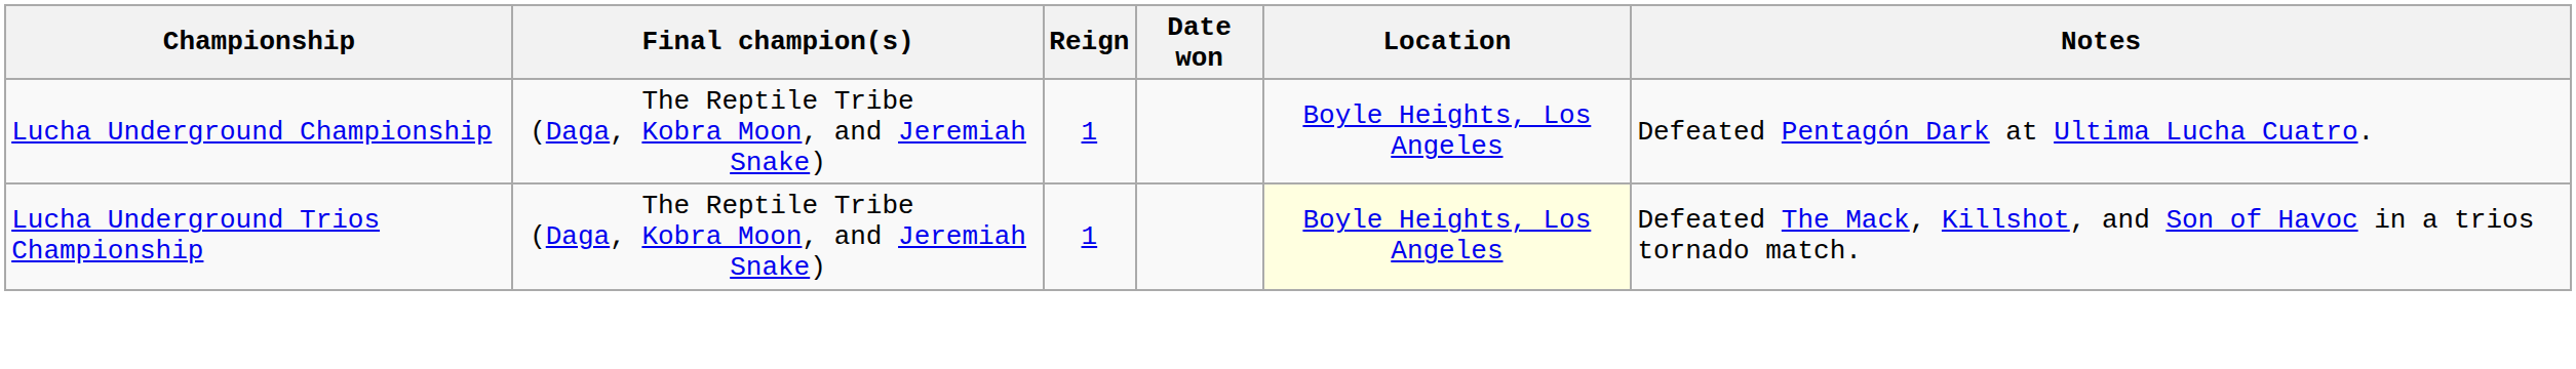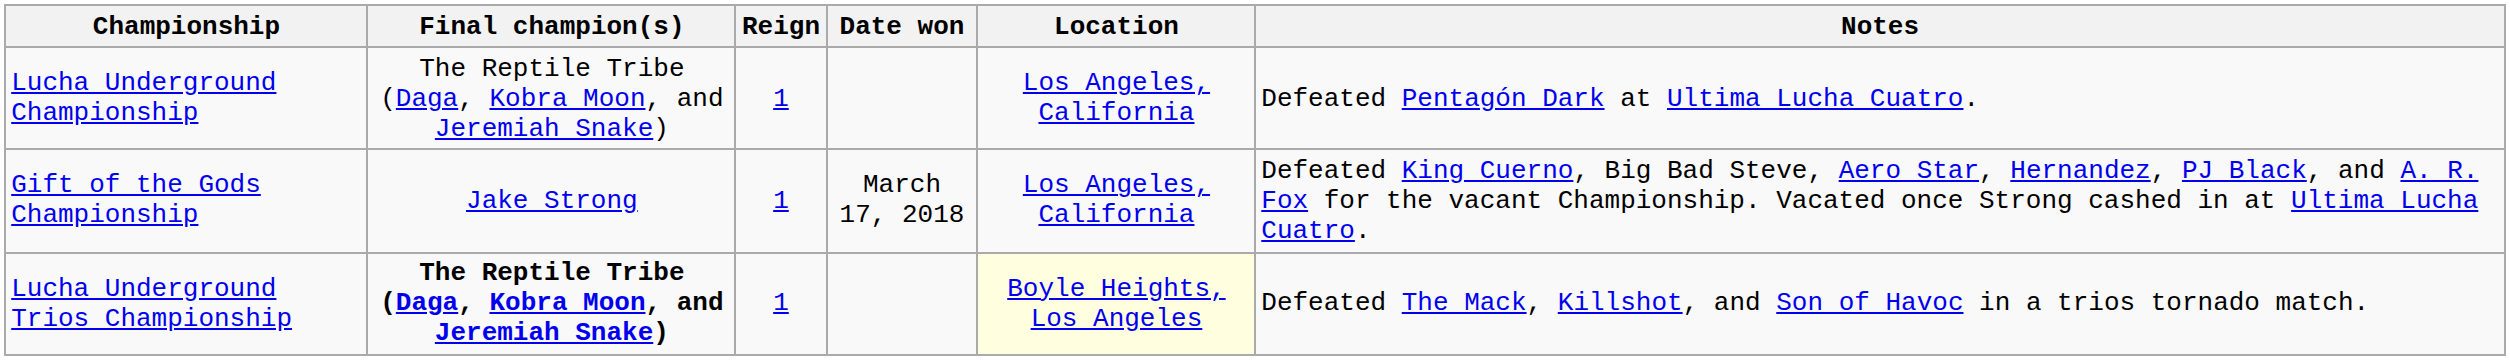 <table class="wikitable" style="text-align:center;">
 <tr>
 <th>Championship</th>
 <th>Final champion(s)</th>
 <th>Reign</th>
 <th>Date won</th>
 <th>Location</th>
 <th>Notes</th>
 </tr>
 <tr>
 <td align="left"><a href='#'>Lucha Underground Championship</a></td>
 <td>The Reptile Tribe<br>(<a href='#'>Daga</a>, <a href='#'>Kobra Moon</a>, and <a href='#'>Jeremiah Snake</a>)</td>
 <td><a href='#'>1</a></td>
 <td></td>
-<td><a href='#'>Boyle Heights, Los Angeles</a></td>
+<td><a href='#'>Los Angeles, California</a></td>
 <td align="left">Defeated <a href='#'>Pentagón Dark</a> at <a href='#'>Ultima Lucha Cuatro</a>.</td>
 </tr>
 <tr>
+<td align="left"><a href='#'>Gift of the Gods Championship</a></td>
+<td><a href='#'>Jake Strong</a></td>
+<td><a href='#'>1</a></td>
+<td>March 17, 2018</td>
+<td><a href='#'>Los Angeles, California</a></td>
+<td align="left">Defeated <a href='#'>King Cuerno</a>, Big Bad Steve, <a href='#'>Aero Star</a>, <a href='#'>Hernandez</a>, <a href='#'>PJ Black</a>, and <a href='#'>A. R. Fox</a> for the vacant Championship. Vacated once Strong cashed in at <a href='#'>Ultima Lucha Cuatro</a>.</td>
+</tr>
+<tr>
 <td align="left"><a href='#'>Lucha Underground Trios Championship</a></td>
-<td>The Reptile Tribe<br>(<a href='#'>Daga</a>, <a href='#'>Kobra Moon</a>, and <a href='#'>Jeremiah Snake</a>)</td>
+<td><strong>The Reptile Tribe<br>(<a href='#'>Daga</a>, <a href='#'>Kobra Moon</a>, and <a href='#'>Jeremiah Snake</a>)</strong></td>
 <td><a href='#'>1</a></td>
 <td></td>
 <td style="background: lightyellow;"><a href='#'>Boyle Heights, Los Angeles</a></td>
 <td align="left">Defeated <a href='#'>The Mack</a>, <a href='#'>Killshot</a>, and <a href='#'>Son of Havoc</a> in a trios tornado match.</td>
 </tr>
 </table>
